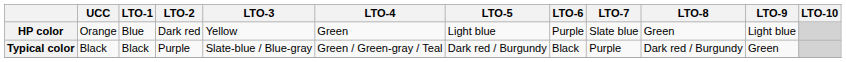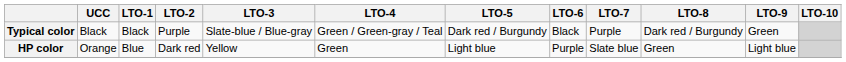 <table class="wikitable" style="font-size: smaller;">
 <tr>
 <th></th>
 <th>UCC</th>
 <th>LTO-1</th>
 <th>LTO-2</th>
 <th>LTO-3</th>
 <th>LTO-4</th>
 <th>LTO-5</th>
 <th>LTO-6</th>
 <th>LTO-7</th>
 <th>LTO-8</th>
 <th>LTO-9</th>
 <th>LTO-10</th>
 </tr>
 <tr>
+<th align=left>Typical color</th>
+<td>Black </td>
+<td>Black </td>
+<td>Purple </td>
+<td>Slate-blue / Blue-gray </td>
+<td>Green / Green-gray / Teal </td>
+<td>Dark red / Burgundy </td>
+<td>Black </td>
+<td>Purple </td>
+<td>Dark red / Burgundy </td>
+<td>Green </td>
+<td style="background:lightgrey"></td>
+</tr>
+<tr>
 <th align=left>HP color</th>
 <td>Orange </td>
 <td>Blue </td>
 <td>Dark red </td>
 <td>Yellow </td>
 <td>Green </td>
 <td>Light blue </td>
 <td>Purple </td>
 <td>Slate blue </td>
 <td>Green </td>
 <td>Light blue </td>
 <td style="background:lightgrey"></td>
 </tr>
 <tr>
-<th align=left>Typical color</th>
-<td>Black </td>
-<td>Black </td>
-<td>Purple </td>
-<td>Slate-blue / Blue-gray </td>
-<td>Green / Green-gray / Teal </td>
-<td>Dark red / Burgundy </td>
-<td>Black </td>
-<td>Purple </td>
-<td>Dark red / Burgundy </td>
-<td>Green </td>
-<td style="background:lightgrey"></td>
-</tr>
-<tr>
 </tr>
 </table>
